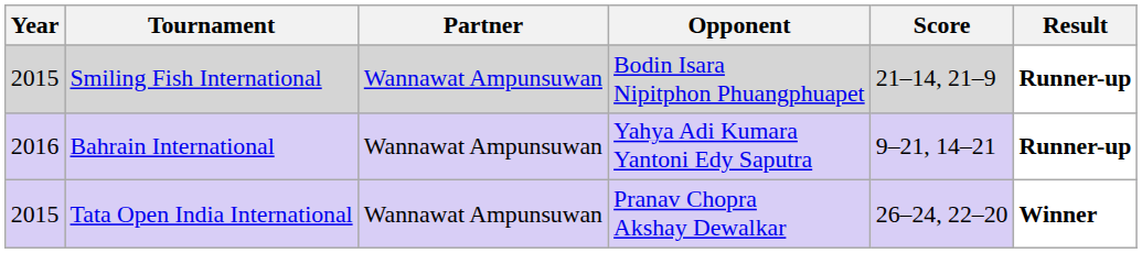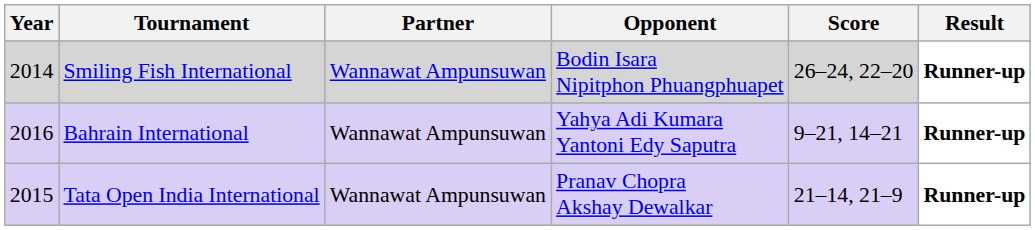 <table class="sortable wikitable" style="font-size: 90%;">
 <tr>
 <th>Year</th>
 <th>Tournament</th>
 <th>Partner</th>
 <th>Opponent</th>
 <th>Score</th>
 <th>Result</th>
 </tr>
 <tr style="background:#D5D5D5">
-<td align="center">2015</td>
+<td align="center">2014</td>
 <td align="left"><a href='#'>Smiling Fish International</a></td>
 <td align="left"> <a href='#'>Wannawat Ampunsuwan</a></td>
 <td align="left"> <a href='#'>Bodin Isara</a><br> <a href='#'>Nipitphon Phuangphuapet</a></td>
-<td align="left">21–14, 21–9</td>
+<td align="left">26–24, 22–20</td>
 <td style="text-align:left; background:white"> <strong>Runner-up</strong></td>
 </tr>
 <tr style="background:#D8CEF6">
 <td align="center">2016</td>
 <td align="left"><a href='#'>Bahrain International</a></td>
 <td align="left"> Wannawat Ampunsuwan</td>
 <td align="left"> <a href='#'>Yahya Adi Kumara</a><br> <a href='#'>Yantoni Edy Saputra</a></td>
 <td align="left">9–21, 14–21</td>
 <td style="text-align:left; background:white"> <strong>Runner-up</strong></td>
 </tr>
 <tr style="background:#D8CEF6">
 <td align="center">2015</td>
 <td align="left"><a href='#'>Tata Open India International</a></td>
 <td align="left"> Wannawat Ampunsuwan</td>
 <td align="left"> <a href='#'>Pranav Chopra</a><br> <a href='#'>Akshay Dewalkar</a></td>
-<td align="left">26–24, 22–20</td>
-<td style="text-align:left; background:white"> <strong>Winner</strong></td>
+<td align="left">21–14, 21–9</td>
+<td style="text-align:left; background:white"> <strong>Runner-up</strong></td>
 </tr>
 </table>
